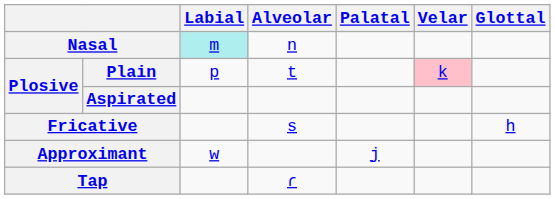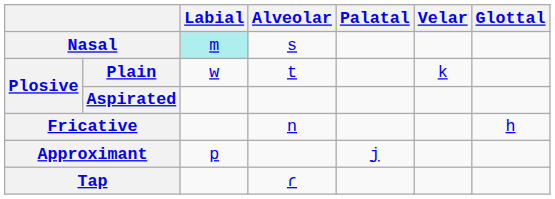 <table class="wikitable" style="text-align: center">
 <tr>
 <th colspan="2"></th>
 <th><a href='#'>Labial</a></th>
 <th><a href='#'>Alveolar</a></th>
 <th><a href='#'>Palatal</a></th>
 <th><a href='#'>Velar</a></th>
 <th><a href='#'>Glottal</a></th>
 </tr>
 <tr>
 <th colspan="2"><a href='#'>Nasal</a></th>
 <td style="background: paleturquoise;"><a href='#'>m</a></td>
-<td><a href='#'>n</a></td>
+<td><a href='#'>s</a></td>
 <td></td>
 <td></td>
 <td></td>
 </tr>
 <tr>
 <th rowspan="2"><a href='#'>Plosive</a></th>
 <th><a href='#'>Plain</a></th>
-<td><a href='#'>p</a></td>
+<td><a href='#'>w</a></td>
 <td><a href='#'>t</a></td>
 <td></td>
-<td style="background: pink;"><a href='#'>k</a></td>
+<td><a href='#'>k</a></td>
 <td></td>
 </tr>
 <tr>
 <th><a href='#'>Aspirated</a></th>
 <td></td>
 <td></td>
 <td></td>
 <td></td>
 <td></td>
 </tr>
 <tr>
 <th colspan="2"><a href='#'>Fricative</a></th>
 <td></td>
-<td><a href='#'>s</a></td>
+<td><a href='#'>n</a></td>
 <td></td>
 <td></td>
 <td><a href='#'>h</a></td>
 </tr>
 <tr>
 <th colspan="2"><a href='#'>Approximant</a></th>
-<td><a href='#'>w</a></td>
+<td><a href='#'>p</a></td>
 <td></td>
 <td><a href='#'>j</a></td>
 <td></td>
 <td></td>
 </tr>
 <tr>
 <th colspan="2"><a href='#'>Tap</a></th>
 <td></td>
 <td><a href='#'>ɾ</a></td>
 <td></td>
 <td></td>
 <td></td>
 </tr>
 </table>
